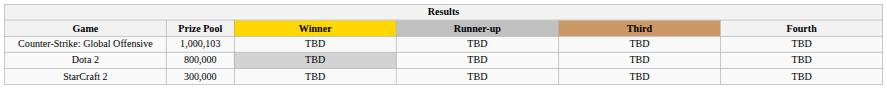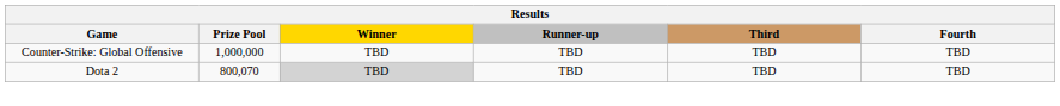 <table class="wikitable" style="text-align: center;">
 <tr>
 <th colspan=6>Results</th>
 </tr>
 <tr>
 <th width="250px">Game</th>
 <th width="100px">Prize Pool</th>
 <th style="text-align:center; background:gold;" width="250px">Winner</th>
 <th style="text-align:center; background:silver;" width="250px">Runner-up</th>
 <th style="text-align:center; background:#c96;" width="250px">Third</th>
 <th width="250px">Fourth</th>
 </tr>
 <tr>
 <td>Counter-Strike: Global Offensive</td>
-<td>1,000,103</td>
+<td>1,000,000</td>
 <td> TBD</td>
 <td> TBD</td>
 <td> TBD</td>
 <td> TBD</td>
 </tr>
 <tr>
 <td>Dota 2</td>
-<td>800,000</td>
+<td>800,070</td>
 <td style="background: lightgrey;"> TBD</td>
 <td> TBD</td>
 <td> TBD</td>
 <td> TBD</td>
 </tr>
-<tr>
-<td>StarCraft 2</td>
-<td>300,000</td>
-<td> TBD</td>
-<td> TBD</td>
-<td> TBD</td>
-<td> TBD</td>
-</tr>
 </table>
